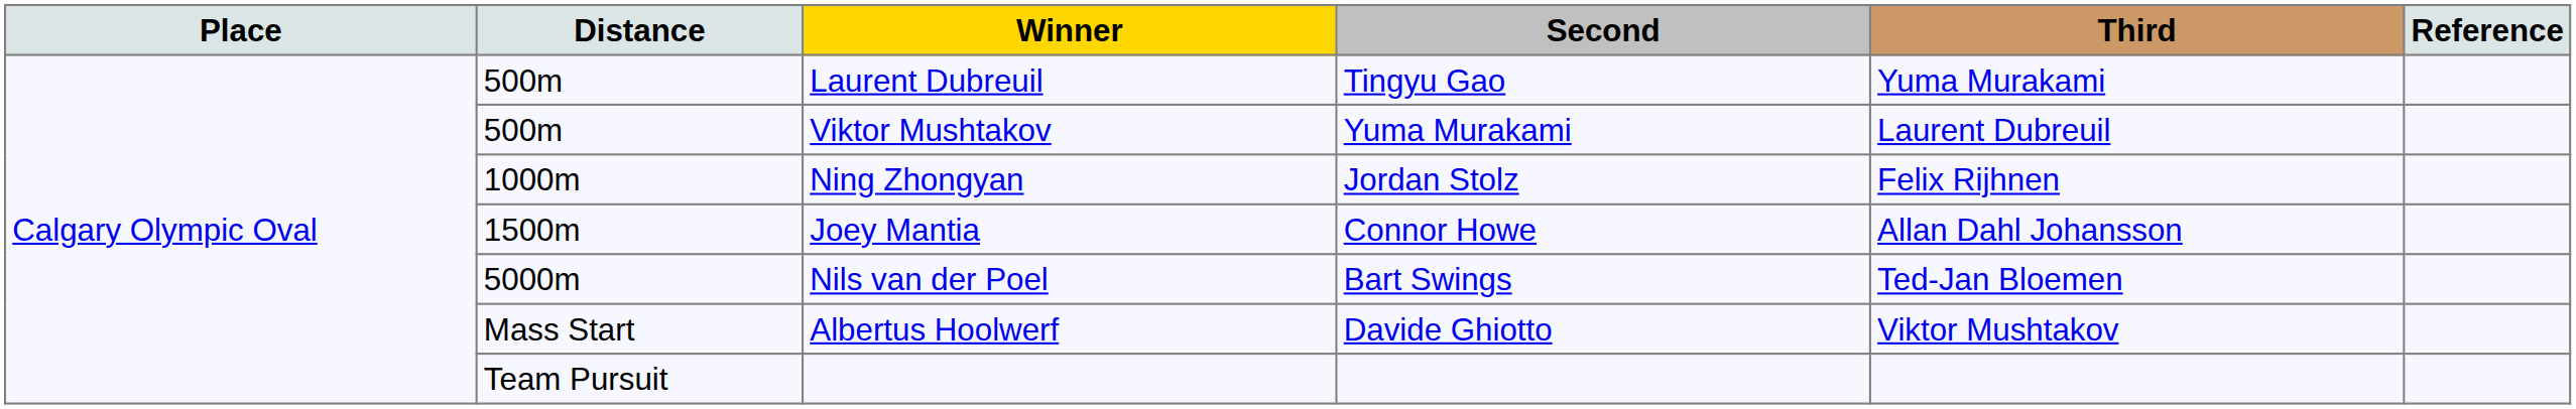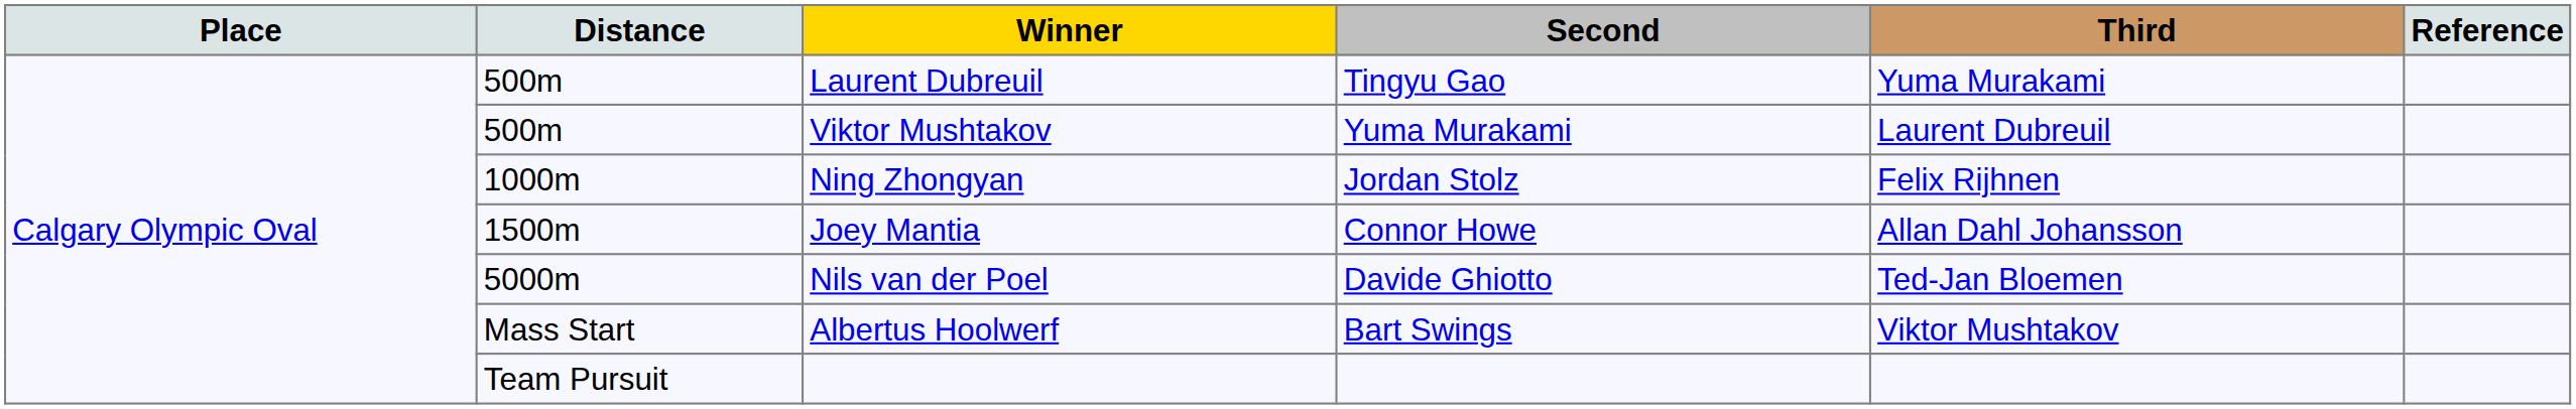 <table bgcolor="#f7f8ff" cellpadding="3" cellspacing="0" border="1" style="font-size: 95%; border: gray solid 1px; border-collapse: collapse;">
 <tr bgcolor="#cccccc" (1>
 <td width="220" align="center" bgcolor="#dce5e5"><strong>Place</strong></td>
 <td width="150" align="center" bgcolor="#dce5e5"><strong>Distance</strong></td>
 <td align="center" bgcolor="gold" width="250"><strong>Winner</strong></td>
 <td align="center" bgcolor="silver" width="250"><strong>Second</strong></td>
 <td width="250" align="center" bgcolor="#cc9966"><strong>Third</strong></td>
 <td width="30" align="center" bgcolor="#dce5e5"><strong>Reference</strong></td>
 </tr>
 <tr align="left">
 <td rowspan=7><a href='#'>Calgary Olympic Oval</a></td>
 <td>500m</td>
 <td> <a href='#'>Laurent Dubreuil</a></td>
 <td> <a href='#'>Tingyu Gao</a></td>
 <td> <a href='#'>Yuma Murakami</a></td>
 <td></td>
 </tr>
 <tr align="left">
 <td>500m</td>
 <td> <a href='#'>Viktor Mushtakov</a></td>
 <td> <a href='#'>Yuma Murakami</a></td>
 <td> <a href='#'>Laurent Dubreuil</a></td>
 <td></td>
 </tr>
 <tr align="left">
 <td>1000m</td>
 <td> <a href='#'>Ning Zhongyan</a></td>
 <td> <a href='#'>Jordan Stolz</a></td>
 <td> <a href='#'>Felix Rijhnen</a></td>
 <td></td>
 </tr>
 <tr align="left">
 <td>1500m</td>
 <td> <a href='#'>Joey Mantia</a></td>
 <td> <a href='#'>Connor Howe</a></td>
 <td> <a href='#'>Allan Dahl Johansson</a></td>
 <td></td>
 </tr>
 <tr align="left">
 <td>5000m</td>
 <td> <a href='#'>Nils van der Poel</a></td>
-<td> <a href='#'>Bart Swings</a></td>
+<td> <a href='#'>Davide Ghiotto</a></td>
 <td> <a href='#'>Ted-Jan Bloemen</a></td>
 <td></td>
 </tr>
 <tr align="left">
 <td>Mass Start</td>
 <td> <a href='#'>Albertus Hoolwerf</a></td>
-<td> <a href='#'>Davide Ghiotto</a></td>
+<td> <a href='#'>Bart Swings</a></td>
 <td> <a href='#'>Viktor Mushtakov</a></td>
 <td></td>
 </tr>
 <tr align="left">
 <td>Team Pursuit</td>
 <td></td>
 <td></td>
 <td></td>
 <td></td>
 </tr>
 </table>
